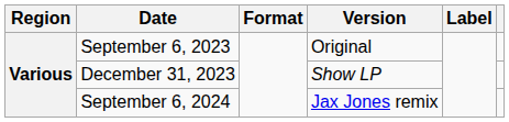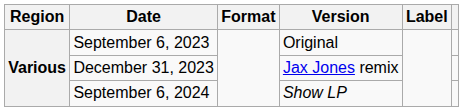 <table class="wikitable plainrowheaders">
 <tr>
 <th scope="col">Region</th>
 <th scope="col">Date</th>
 <th scope="col">Format</th>
 <th scope="col">Version</th>
 <th scope="col">Label</th>
 <th scope="col"></th>
 </tr>
 <tr>
 <th scope="row" rowspan="3">Various</th>
 <td>September 6, 2023</td>
 <td rowspan="3"></td>
 <td>Original</td>
 <td rowspan="3"></td>
 <td align="center"></td>
 </tr>
 <tr>
 <td>December 31, 2023</td>
-<td><em>Show LP</em></td>
+<td><a href='#'>Jax Jones</a> remix</td>
 <td align="center"></td>
 </tr>
 <tr>
 <td>September 6, 2024</td>
-<td><a href='#'>Jax Jones</a> remix</td>
+<td><em>Show LP</em></td>
 <td align="center"></td>
 </tr>
 </table>
